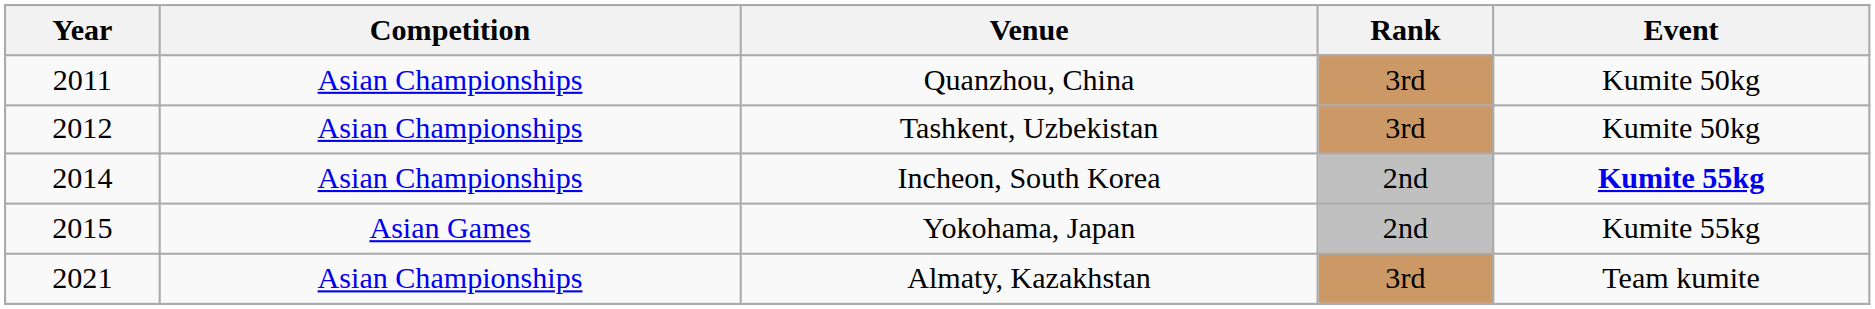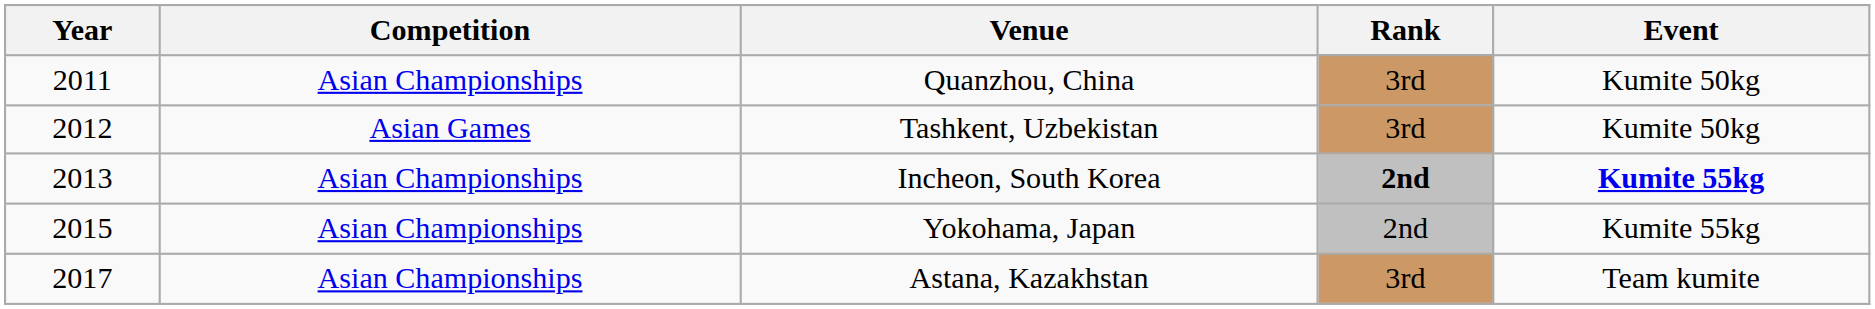 <table class="wikitable sortable" width=45% style="font-size:90%; text-align:center;">
 <tr>
 <th>Year</th>
 <th>Competition</th>
 <th>Venue</th>
 <th>Rank</th>
 <th>Event</th>
 </tr>
 <tr>
 <td>2011</td>
 <td><a href='#'>Asian Championships</a></td>
 <td>Quanzhou, China</td>
 <td bgcolor="cc9966">3rd</td>
 <td>Kumite 50kg</td>
 </tr>
 <tr>
 <td>2012</td>
-<td><a href='#'>Asian Championships</a></td>
+<td><a href='#'>Asian Games</a></td>
 <td>Tashkent, Uzbekistan</td>
 <td bgcolor="cc9966">3rd</td>
 <td>Kumite 50kg</td>
 </tr>
 <tr>
-<td>2014</td>
+<td>2013</td>
 <td><a href='#'>Asian Championships</a></td>
 <td>Incheon, South Korea</td>
-<td bgcolor="silver">2nd</td>
+<td bgcolor="silver"><strong>2nd</strong></td>
 <td><strong><a href='#'>Kumite 55kg</a></strong></td>
 </tr>
 <tr>
 <td>2015</td>
-<td><a href='#'>Asian Games</a></td>
+<td><a href='#'>Asian Championships</a></td>
 <td>Yokohama, Japan</td>
 <td bgcolor="silver">2nd</td>
 <td>Kumite 55kg</td>
 </tr>
 <tr>
-<td>2021</td>
+<td>2017</td>
 <td><a href='#'>Asian Championships</a></td>
-<td>Almaty, Kazakhstan</td>
+<td>Astana, Kazakhstan</td>
 <td bgcolor="cc9966">3rd</td>
 <td>Team kumite</td>
 </tr>
 </table>
